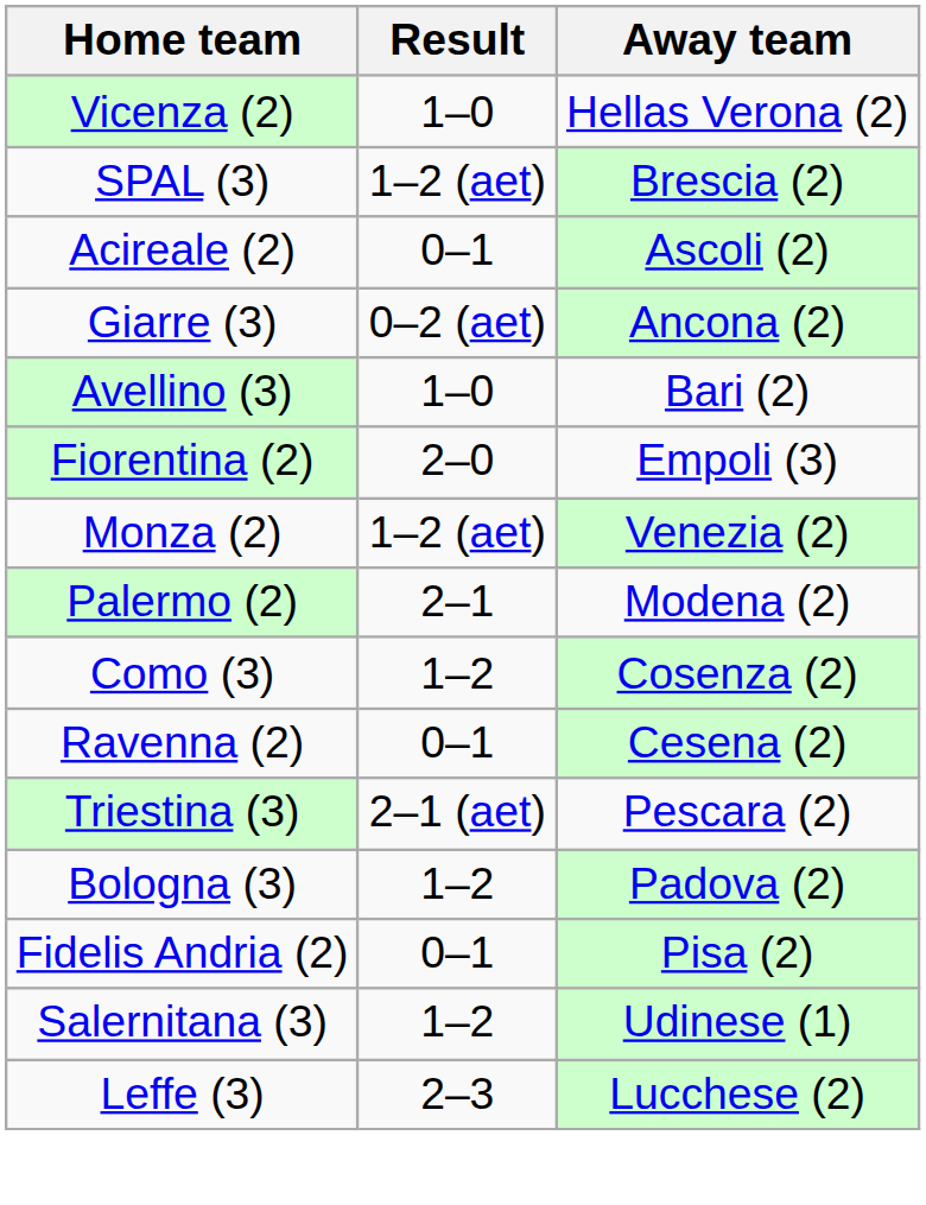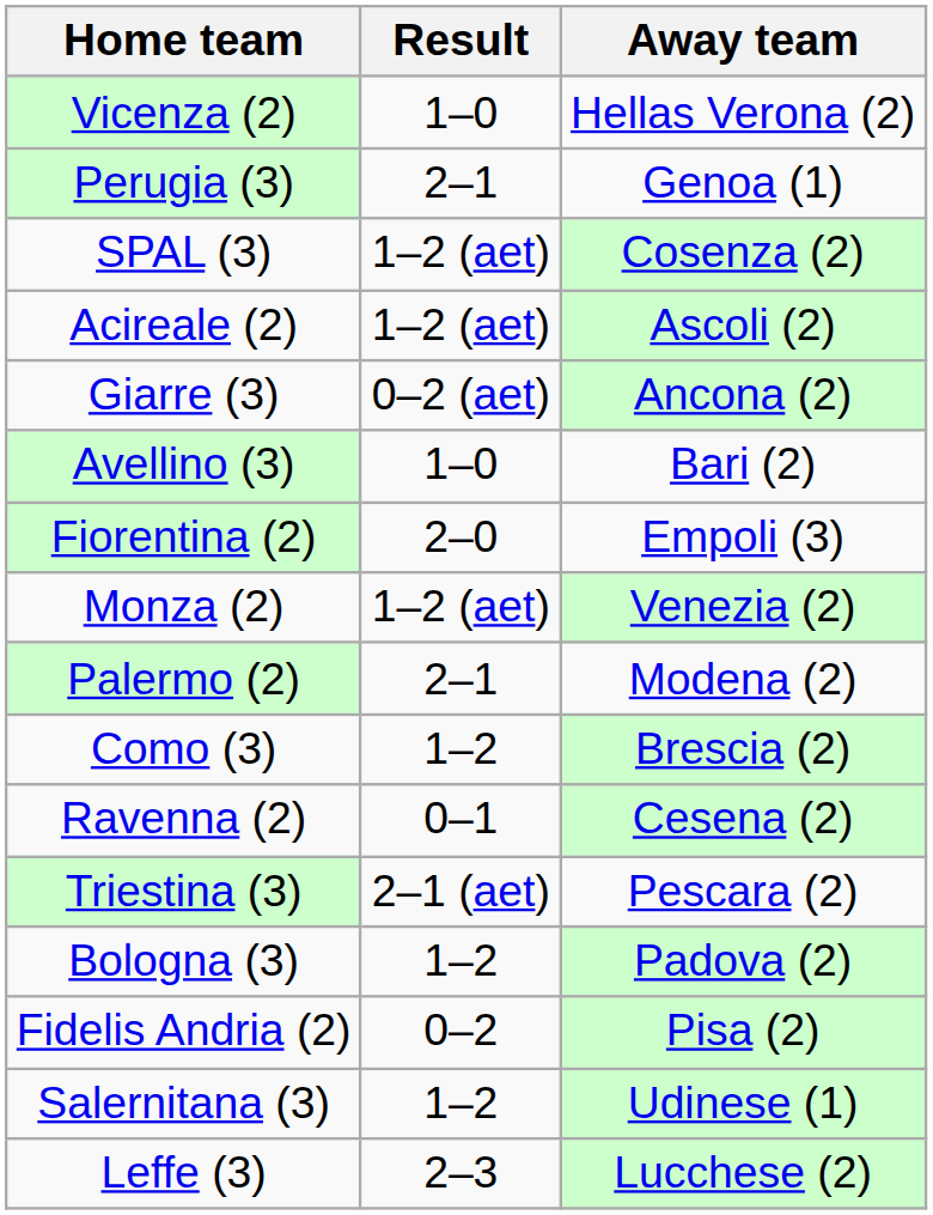 <table class="wikitable" style="text-align: center">
 <tr>
 <th>Home team</th>
 <th>Result</th>
 <th>Away team</th>
 </tr>
 <tr>
 <td bgcolor="ccffcc"><a href='#'>Vicenza</a> (2)</td>
 <td>1–0</td>
 <td><a href='#'>Hellas Verona</a> (2)</td>
 </tr>
 <tr>
+<td bgcolor="ccffcc"><a href='#'>Perugia</a> (3)</td>
+<td>2–1</td>
+<td><a href='#'>Genoa</a> (1)</td>
+</tr>
+<tr>
 <td><a href='#'>SPAL</a> (3)</td>
 <td>1–2 (<a href='#'>aet</a>)</td>
-<td bgcolor="ccffcc"><a href='#'>Brescia</a> (2)</td>
+<td bgcolor="ccffcc"><a href='#'>Cosenza</a> (2)</td>
 </tr>
 <tr>
 <td><a href='#'>Acireale</a> (2)</td>
-<td>0–1</td>
+<td>1–2 (<a href='#'>aet</a>)</td>
 <td bgcolor="ccffcc"><a href='#'>Ascoli</a> (2)</td>
 </tr>
 <tr>
 <td><a href='#'>Giarre</a> (3)</td>
 <td>0–2 (<a href='#'>aet</a>)</td>
 <td bgcolor="ccffcc"><a href='#'>Ancona</a> (2)</td>
 </tr>
 <tr>
 <td bgcolor="ccffcc"><a href='#'>Avellino</a> (3)</td>
 <td>1–0</td>
 <td><a href='#'>Bari</a> (2)</td>
 </tr>
 <tr>
 <td bgcolor="ccffcc"><a href='#'>Fiorentina</a> (2)</td>
 <td>2–0</td>
 <td><a href='#'>Empoli</a> (3)</td>
 </tr>
 <tr>
 <td><a href='#'>Monza</a> (2)</td>
 <td>1–2 (<a href='#'>aet</a>)</td>
 <td bgcolor="ccffcc"><a href='#'>Venezia</a> (2)</td>
 </tr>
 <tr>
 <td bgcolor="ccffcc"><a href='#'>Palermo</a> (2)</td>
 <td>2–1</td>
 <td><a href='#'>Modena</a> (2)</td>
 </tr>
 <tr>
 <td><a href='#'>Como</a> (3)</td>
 <td>1–2</td>
-<td bgcolor="ccffcc"><a href='#'>Cosenza</a> (2)</td>
+<td bgcolor="ccffcc"><a href='#'>Brescia</a> (2)</td>
 </tr>
 <tr>
 <td><a href='#'>Ravenna</a> (2)</td>
 <td>0–1</td>
 <td bgcolor="ccffcc"><a href='#'>Cesena</a> (2)</td>
 </tr>
 <tr>
 <td bgcolor="ccffcc"><a href='#'>Triestina</a> (3)</td>
 <td>2–1 (<a href='#'>aet</a>)</td>
 <td><a href='#'>Pescara</a> (2)</td>
 </tr>
 <tr>
 <td><a href='#'>Bologna</a> (3)</td>
 <td>1–2</td>
 <td bgcolor="ccffcc"><a href='#'>Padova</a> (2)</td>
 </tr>
 <tr>
 <td><a href='#'>Fidelis Andria</a> (2)</td>
-<td>0–1</td>
+<td>0–2</td>
 <td bgcolor="ccffcc"><a href='#'>Pisa</a> (2)</td>
 </tr>
 <tr>
 <td><a href='#'>Salernitana</a> (3)</td>
 <td>1–2</td>
 <td bgcolor="ccffcc"><a href='#'>Udinese</a> (1)</td>
 </tr>
 <tr>
 <td><a href='#'>Leffe</a> (3)</td>
 <td>2–3</td>
 <td bgcolor="ccffcc"><a href='#'>Lucchese</a> (2)</td>
 </tr>
 </table>
